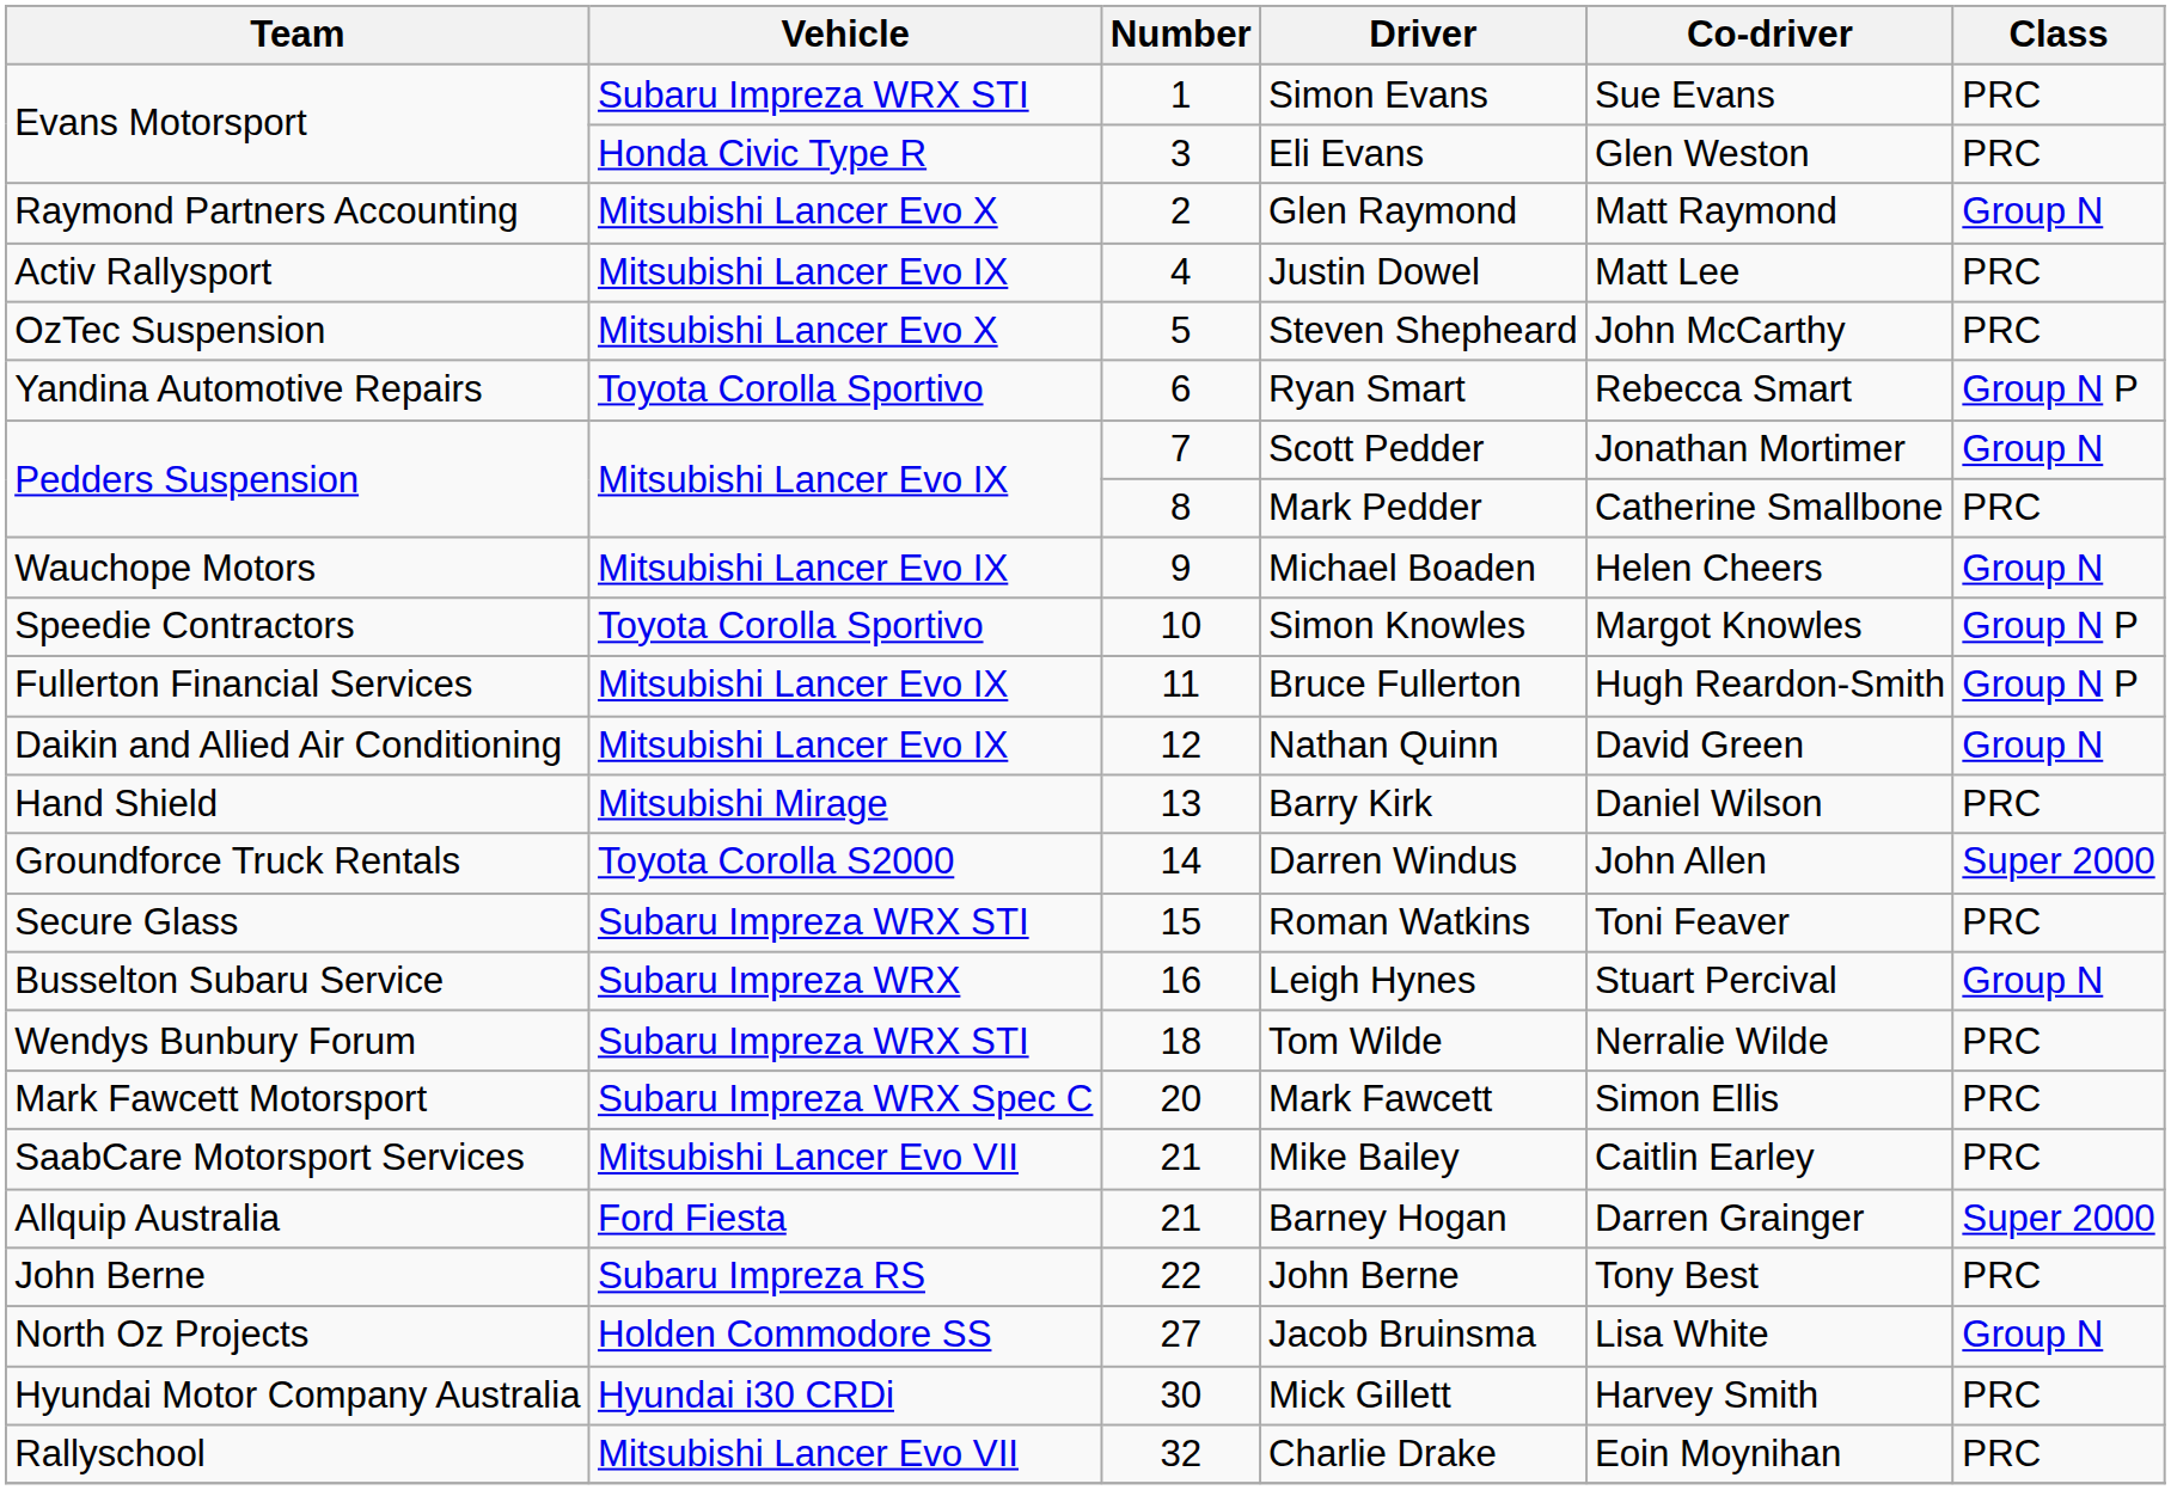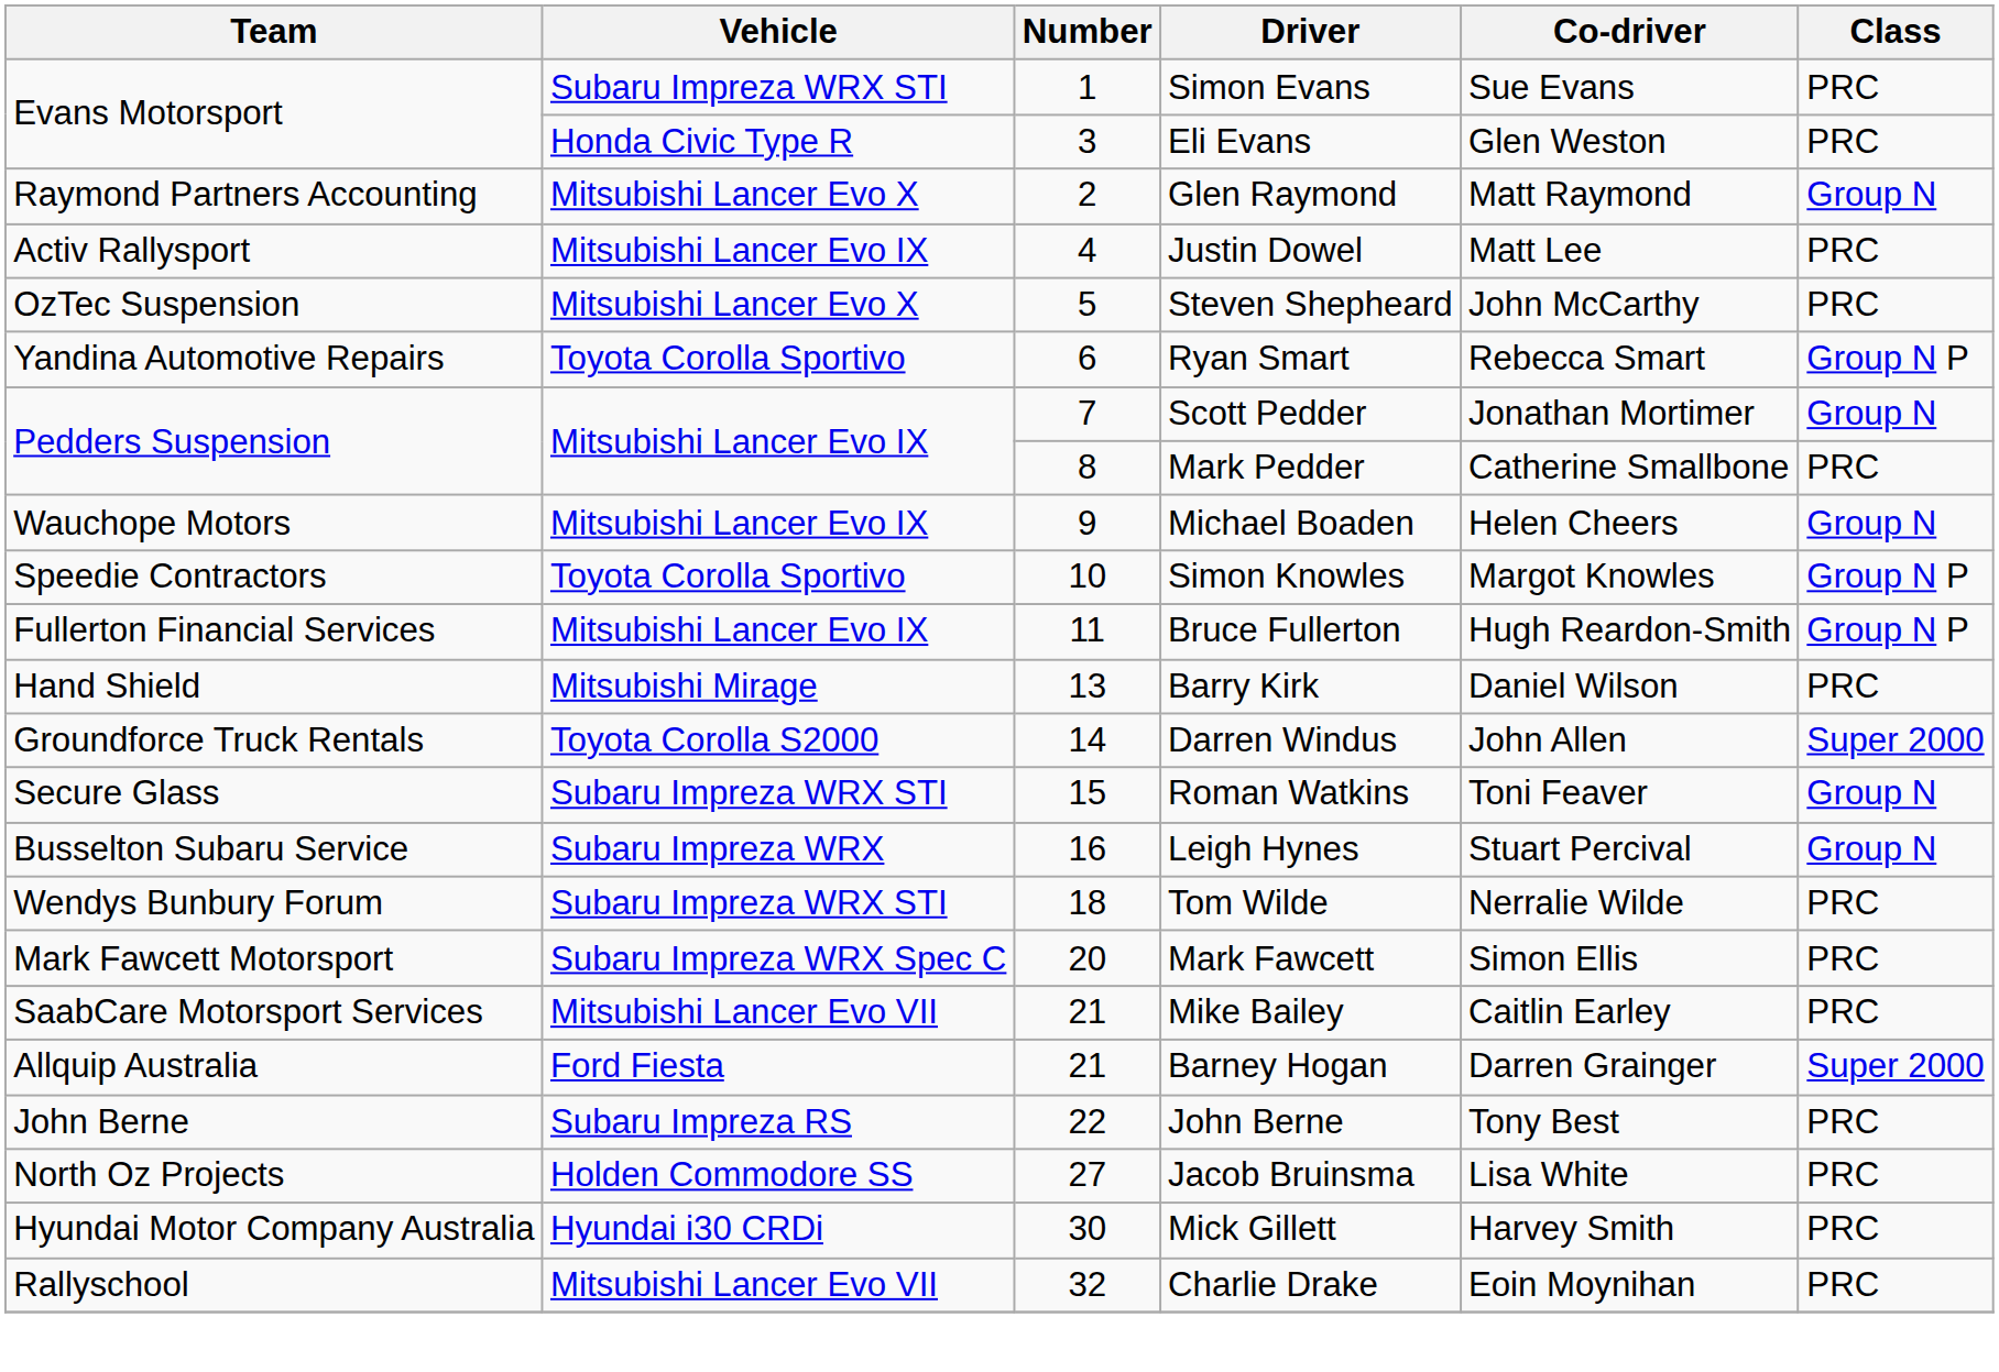 <table class="wikitable" border="1">
 <tr>
 <th>Team</th>
 <th>Vehicle</th>
 <th>Number</th>
 <th>Driver</th>
 <th>Co-driver</th>
 <th>Class</th>
 </tr>
 <tr>
 <td rowspan=2>Evans Motorsport</td>
 <td><a href='#'>Subaru Impreza WRX STI</a></td>
 <td align="center">1</td>
 <td>Simon Evans</td>
 <td>Sue Evans</td>
 <td>PRC</td>
 </tr>
 <tr>
 <td><a href='#'>Honda Civic Type R</a></td>
 <td align="center">3</td>
 <td>Eli Evans</td>
 <td>Glen Weston</td>
 <td>PRC</td>
 </tr>
 <tr>
 <td>Raymond Partners Accounting</td>
 <td><a href='#'>Mitsubishi Lancer Evo X</a></td>
 <td align="center">2</td>
 <td>Glen Raymond</td>
 <td>Matt Raymond</td>
 <td><a href='#'>Group N</a></td>
 </tr>
 <tr>
 <td>Activ Rallysport</td>
 <td><a href='#'>Mitsubishi Lancer Evo IX</a></td>
 <td align="center">4</td>
 <td>Justin Dowel</td>
 <td>Matt Lee</td>
 <td>PRC</td>
 </tr>
 <tr>
 <td>OzTec Suspension</td>
 <td><a href='#'>Mitsubishi Lancer Evo X</a></td>
 <td align="center">5</td>
 <td>Steven Shepheard</td>
 <td>John McCarthy</td>
 <td>PRC</td>
 </tr>
 <tr>
 <td>Yandina Automotive Repairs</td>
 <td><a href='#'>Toyota Corolla Sportivo</a></td>
 <td align="center">6</td>
 <td>Ryan Smart</td>
 <td>Rebecca Smart</td>
 <td><a href='#'>Group N</a> P</td>
 </tr>
 <tr>
 <td rowspan=2><a href='#'>Pedders Suspension</a></td>
 <td rowspan=2><a href='#'>Mitsubishi Lancer Evo IX</a></td>
 <td align="center">7</td>
 <td>Scott Pedder</td>
 <td>Jonathan Mortimer</td>
 <td><a href='#'>Group N</a></td>
 </tr>
 <tr>
 <td align="center">8</td>
 <td>Mark Pedder</td>
 <td>Catherine Smallbone</td>
 <td>PRC</td>
 </tr>
 <tr>
 <td>Wauchope Motors</td>
 <td><a href='#'>Mitsubishi Lancer Evo IX</a></td>
 <td align="center">9</td>
 <td>Michael Boaden</td>
 <td>Helen Cheers</td>
 <td><a href='#'>Group N</a></td>
 </tr>
 <tr>
 <td>Speedie Contractors</td>
 <td><a href='#'>Toyota Corolla Sportivo</a></td>
 <td align="center">10</td>
 <td>Simon Knowles</td>
 <td>Margot Knowles</td>
 <td><a href='#'>Group N</a> P</td>
 </tr>
 <tr>
 <td>Fullerton Financial Services</td>
 <td><a href='#'>Mitsubishi Lancer Evo IX</a></td>
 <td align="center">11</td>
 <td>Bruce Fullerton</td>
 <td>Hugh Reardon-Smith</td>
 <td><a href='#'>Group N</a> P</td>
 </tr>
 <tr>
-<td>Daikin and Allied Air Conditioning</td>
-<td><a href='#'>Mitsubishi Lancer Evo IX</a></td>
-<td align="center">12</td>
-<td>Nathan Quinn</td>
-<td>David Green</td>
-<td><a href='#'>Group N</a></td>
-</tr>
-<tr>
 <td>Hand Shield</td>
 <td><a href='#'>Mitsubishi Mirage</a></td>
 <td align="center">13</td>
 <td>Barry Kirk</td>
 <td>Daniel Wilson</td>
 <td>PRC</td>
 </tr>
 <tr>
 <td>Groundforce Truck Rentals</td>
 <td><a href='#'>Toyota Corolla S2000</a></td>
 <td align="center">14</td>
 <td>Darren Windus</td>
 <td>John Allen</td>
 <td><a href='#'>Super 2000</a></td>
 </tr>
 <tr>
 <td>Secure Glass</td>
 <td><a href='#'>Subaru Impreza WRX STI</a></td>
 <td align="center">15</td>
 <td>Roman Watkins</td>
 <td>Toni Feaver</td>
-<td>PRC</td>
+<td><a href='#'>Group N</a></td>
 </tr>
 <tr>
 <td>Busselton Subaru Service</td>
 <td><a href='#'>Subaru Impreza WRX</a></td>
 <td align="center">16</td>
 <td>Leigh Hynes</td>
 <td>Stuart Percival</td>
 <td><a href='#'>Group N</a></td>
 </tr>
 <tr>
 <td>Wendys Bunbury Forum</td>
 <td><a href='#'>Subaru Impreza WRX STI</a></td>
 <td align="center">18</td>
 <td>Tom Wilde</td>
 <td>Nerralie Wilde</td>
 <td>PRC</td>
 </tr>
 <tr>
 <td>Mark Fawcett Motorsport</td>
 <td><a href='#'>Subaru Impreza WRX Spec C</a></td>
 <td align="center">20</td>
 <td>Mark Fawcett</td>
 <td>Simon Ellis</td>
 <td>PRC</td>
 </tr>
 <tr>
 <td>SaabCare Motorsport Services</td>
 <td><a href='#'>Mitsubishi Lancer Evo VII</a></td>
 <td align="center">21</td>
 <td>Mike Bailey</td>
 <td>Caitlin Earley</td>
 <td>PRC</td>
 </tr>
 <tr>
 <td>Allquip Australia</td>
 <td><a href='#'>Ford Fiesta</a></td>
 <td align="center">21</td>
 <td>Barney Hogan</td>
 <td>Darren Grainger</td>
 <td><a href='#'>Super 2000</a></td>
 </tr>
 <tr>
 <td>John Berne</td>
 <td><a href='#'>Subaru Impreza RS</a></td>
 <td align="center">22</td>
 <td>John Berne</td>
 <td>Tony Best</td>
 <td>PRC</td>
 </tr>
 <tr>
 <td>North Oz Projects</td>
 <td><a href='#'>Holden Commodore SS</a></td>
 <td align="center">27</td>
 <td>Jacob Bruinsma</td>
 <td>Lisa White</td>
-<td><a href='#'>Group N</a></td>
+<td>PRC</td>
 </tr>
 <tr>
 <td>Hyundai Motor Company Australia</td>
 <td><a href='#'>Hyundai i30 CRDi</a></td>
 <td align="center">30</td>
 <td>Mick Gillett</td>
 <td>Harvey Smith</td>
 <td>PRC</td>
 </tr>
 <tr>
 <td>Rallyschool</td>
 <td><a href='#'>Mitsubishi Lancer Evo VII</a></td>
 <td align="center">32</td>
 <td>Charlie Drake</td>
 <td>Eoin Moynihan</td>
 <td>PRC</td>
 </tr>
 <tr>
 </tr>
 </table>
